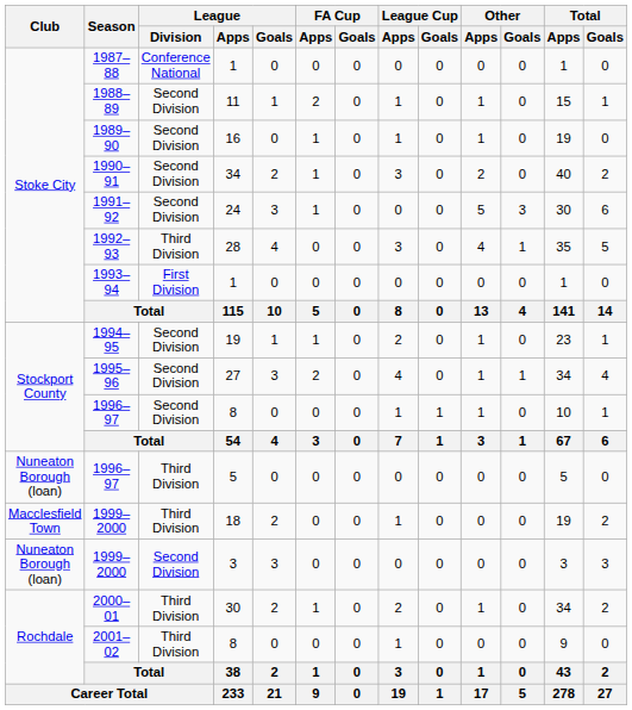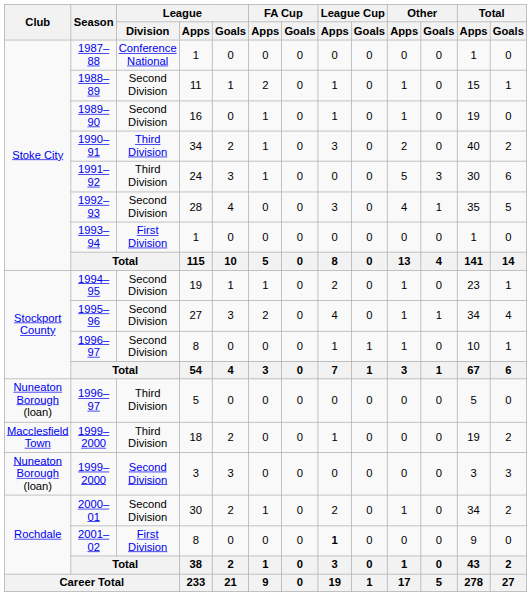 <table class="wikitable" style="text-align: center;">
 <tr>
 <th rowspan="2">Club</th>
 <th rowspan="2">Season</th>
 <th colspan="3">League</th>
 <th colspan="2">FA Cup</th>
 <th colspan="2">League Cup</th>
 <th colspan="2">Other</th>
 <th colspan="2">Total</th>
 </tr>
 <tr>
 <th>Division</th>
 <th>Apps</th>
 <th>Goals</th>
 <th>Apps</th>
 <th>Goals</th>
 <th>Apps</th>
 <th>Goals</th>
 <th>Apps</th>
 <th>Goals</th>
 <th>Apps</th>
 <th>Goals</th>
 </tr>
 <tr>
 <td rowspan="8"><a href='#'>Stoke City</a></td>
 <td><a href='#'>1987–88</a></td>
 <td><a href='#'>Conference National</a></td>
 <td>1</td>
 <td>0</td>
 <td>0</td>
 <td>0</td>
 <td>0</td>
 <td>0</td>
 <td>0</td>
 <td>0</td>
 <td>1</td>
 <td>0</td>
 </tr>
 <tr>
 <td><a href='#'>1988–89</a></td>
 <td>Second Division</td>
 <td>11</td>
 <td>1</td>
 <td>2</td>
 <td>0</td>
 <td>1</td>
 <td>0</td>
 <td>1</td>
 <td>0</td>
 <td>15</td>
 <td>1</td>
 </tr>
 <tr>
 <td><a href='#'>1989–90</a></td>
 <td>Second Division</td>
 <td>16</td>
 <td>0</td>
 <td>1</td>
 <td>0</td>
 <td>1</td>
 <td>0</td>
 <td>1</td>
 <td>0</td>
 <td>19</td>
 <td>0</td>
 </tr>
 <tr>
 <td><a href='#'>1990–91</a></td>
-<td>Second Division</td>
+<td><a href='#'>Third Division</a></td>
 <td>34</td>
 <td>2</td>
 <td>1</td>
 <td>0</td>
 <td>3</td>
 <td>0</td>
 <td>2</td>
 <td>0</td>
 <td>40</td>
 <td>2</td>
 </tr>
 <tr>
 <td><a href='#'>1991–92</a></td>
-<td>Second Division</td>
+<td>Third Division</td>
 <td>24</td>
 <td>3</td>
 <td>1</td>
 <td>0</td>
 <td>0</td>
 <td>0</td>
 <td>5</td>
 <td>3</td>
 <td>30</td>
 <td>6</td>
 </tr>
 <tr>
 <td><a href='#'>1992–93</a></td>
-<td>Third Division</td>
+<td>Second Division</td>
 <td>28</td>
 <td>4</td>
 <td>0</td>
 <td>0</td>
 <td>3</td>
 <td>0</td>
 <td>4</td>
 <td>1</td>
 <td>35</td>
 <td>5</td>
 </tr>
 <tr>
 <td><a href='#'>1993–94</a></td>
 <td><a href='#'>First Division</a></td>
 <td>1</td>
 <td>0</td>
 <td>0</td>
 <td>0</td>
 <td>0</td>
 <td>0</td>
 <td>0</td>
 <td>0</td>
 <td>1</td>
 <td>0</td>
 </tr>
 <tr>
 <th colspan="2">Total</th>
 <th>115</th>
 <th>10</th>
 <th>5</th>
 <th>0</th>
 <th>8</th>
 <th>0</th>
 <th>13</th>
 <th>4</th>
 <th>141</th>
 <th>14</th>
 </tr>
 <tr>
 <td rowspan="4"><a href='#'>Stockport County</a></td>
 <td><a href='#'>1994–95</a></td>
 <td>Second Division</td>
 <td>19</td>
 <td>1</td>
 <td>1</td>
 <td>0</td>
 <td>2</td>
 <td>0</td>
 <td>1</td>
 <td>0</td>
 <td>23</td>
 <td>1</td>
 </tr>
 <tr>
 <td><a href='#'>1995–96</a></td>
 <td>Second Division</td>
 <td>27</td>
 <td>3</td>
 <td>2</td>
 <td>0</td>
 <td>4</td>
 <td>0</td>
 <td>1</td>
 <td>1</td>
 <td>34</td>
 <td>4</td>
 </tr>
 <tr>
 <td><a href='#'>1996–97</a></td>
 <td>Second Division</td>
 <td>8</td>
 <td>0</td>
 <td>0</td>
 <td>0</td>
 <td>1</td>
 <td>1</td>
 <td>1</td>
 <td>0</td>
 <td>10</td>
 <td>1</td>
 </tr>
 <tr>
 <th colspan="2">Total</th>
 <th>54</th>
 <th>4</th>
 <th>3</th>
 <th>0</th>
 <th>7</th>
 <th>1</th>
 <th>3</th>
 <th>1</th>
 <th>67</th>
 <th>6</th>
 </tr>
 <tr>
 <td><a href='#'>Nuneaton Borough</a> (loan)</td>
 <td><a href='#'>1996–97</a></td>
 <td>Third Division</td>
 <td>5</td>
 <td>0</td>
 <td>0</td>
 <td>0</td>
 <td>0</td>
 <td>0</td>
 <td>0</td>
 <td>0</td>
 <td>5</td>
 <td>0</td>
 </tr>
 <tr>
 <td><a href='#'>Macclesfield Town</a></td>
 <td><a href='#'>1999–2000</a></td>
 <td>Third Division</td>
 <td>18</td>
 <td>2</td>
 <td>0</td>
 <td>0</td>
 <td>1</td>
 <td>0</td>
 <td>0</td>
 <td>0</td>
 <td>19</td>
 <td>2</td>
 </tr>
 <tr>
 <td><a href='#'>Nuneaton Borough</a> (loan)</td>
 <td><a href='#'>1999–2000</a></td>
 <td><a href='#'>Second Division</a></td>
 <td>3</td>
 <td>3</td>
 <td>0</td>
 <td>0</td>
 <td>0</td>
 <td>0</td>
 <td>0</td>
 <td>0</td>
 <td>3</td>
 <td>3</td>
 </tr>
 <tr>
 <td rowspan="3"><a href='#'>Rochdale</a></td>
 <td><a href='#'>2000–01</a></td>
-<td>Third Division</td>
+<td>Second Division</td>
 <td>30</td>
 <td>2</td>
 <td>1</td>
 <td>0</td>
 <td>2</td>
 <td>0</td>
 <td>1</td>
 <td>0</td>
 <td>34</td>
 <td>2</td>
 </tr>
 <tr>
 <td><a href='#'>2001–02</a></td>
-<td>Third Division</td>
+<td><a href='#'>First Division</a></td>
 <td>8</td>
 <td>0</td>
 <td>0</td>
 <td>0</td>
-<td>1</td>
+<td><strong>1</strong></td>
 <td>0</td>
 <td>0</td>
 <td>0</td>
 <td>9</td>
 <td>0</td>
 </tr>
 <tr>
 <th colspan="2">Total</th>
 <th>38</th>
 <th>2</th>
 <th>1</th>
 <th>0</th>
 <th>3</th>
 <th>0</th>
 <th>1</th>
 <th>0</th>
 <th>43</th>
 <th>2</th>
 </tr>
 <tr>
 <th colspan="3">Career Total</th>
 <th>233</th>
 <th>21</th>
 <th>9</th>
 <th>0</th>
 <th>19</th>
 <th>1</th>
 <th>17</th>
 <th>5</th>
 <th>278</th>
 <th>27</th>
 </tr>
 </table>
